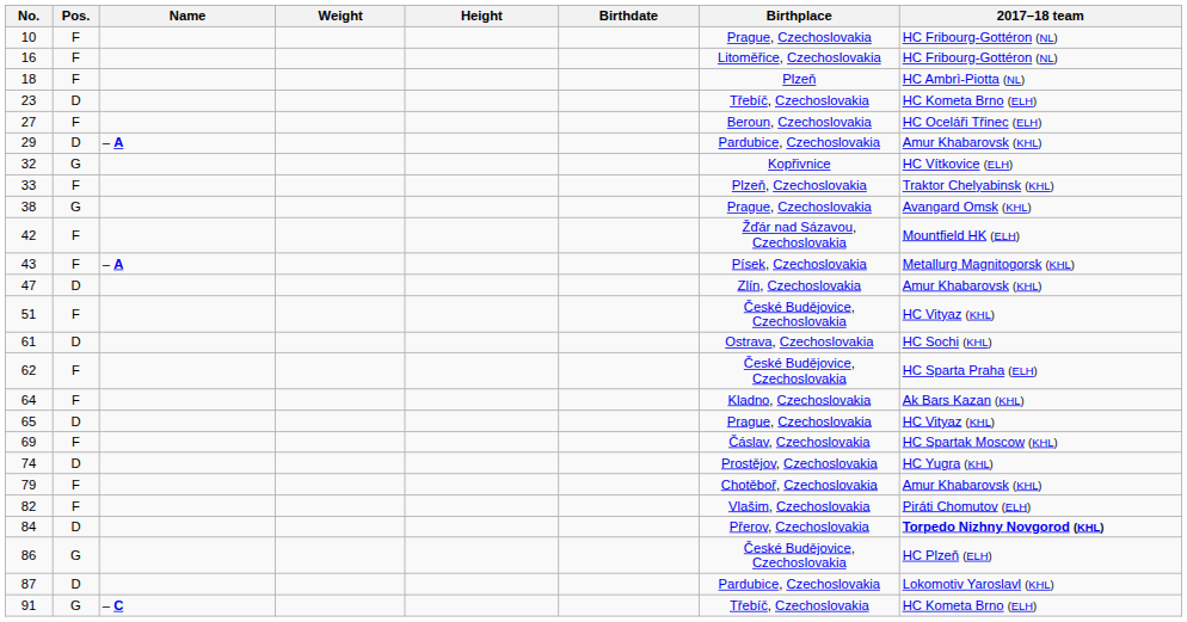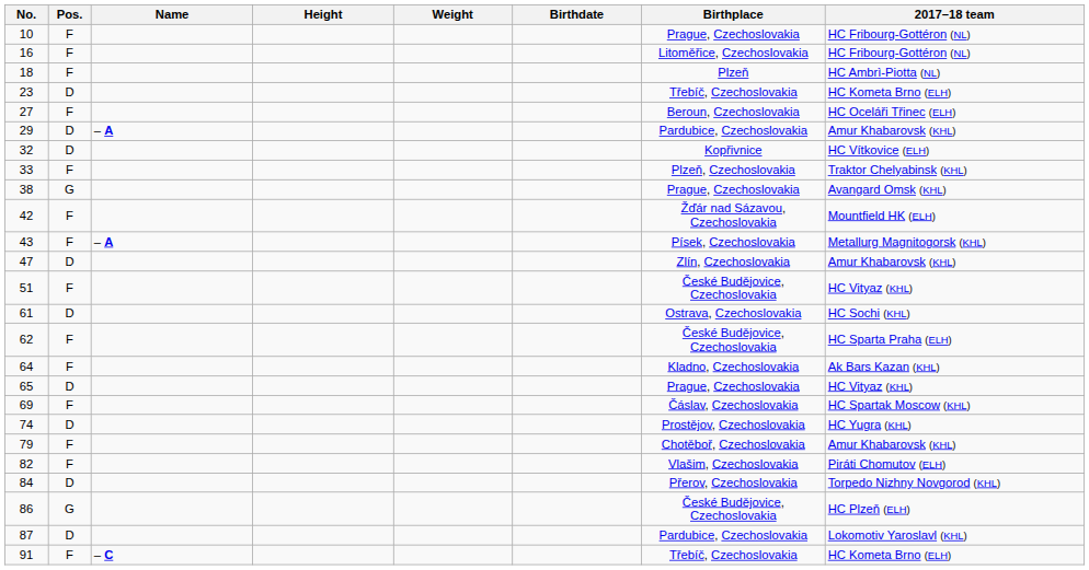 <table width="100%" class="wikitable sortable" style="font-size: 90%; text-align: center;">
 <tr>
 <th style="width:  4%;">No.</th>
 <th style="width:  4%;">Pos.</th>
 <th style="width: 15%;">Name</th>
+<th style="width: 13%;">Height</th>
 <th style="width: 11%;">Weight</th>
-<th style="width: 13%;">Height</th>
 <th style="width: 12%;">Birthdate</th>
 <th style="width: 17%;">Birthplace</th>
 <th style="width: 24%;">2017–18 team</th>
 </tr>
 <tr>
 <td>10</td>
 <td>F</td>
 <td style="text-align:left;"></td>
 <td></td>
 <td></td>
 <td style="text-align:right;"></td>
 <td><a href='#'>Prague</a>, <a href='#'>Czechoslovakia</a></td>
 <td style="text-align:left;"> <a href='#'>HC Fribourg-Gottéron</a> <small>(<a href='#'>NL</a>)</small></td>
 </tr>
 <tr>
 <td>16</td>
 <td>F</td>
 <td style="text-align:left;"></td>
 <td></td>
 <td></td>
 <td style="text-align:right;"></td>
 <td><a href='#'>Litoměřice</a>, <a href='#'>Czechoslovakia</a></td>
 <td style="text-align:left;"> <a href='#'>HC Fribourg-Gottéron</a> <small>(<a href='#'>NL</a>)</small></td>
 </tr>
 <tr>
 <td>18</td>
 <td>F</td>
 <td style="text-align:left;"></td>
 <td></td>
 <td></td>
 <td style="text-align:right;"></td>
 <td><a href='#'>Plzeň</a></td>
 <td style="text-align:left;"> <a href='#'>HC Ambrì-Piotta</a> <small>(<a href='#'>NL</a>)</small></td>
 </tr>
 <tr>
 <td>23</td>
 <td>D</td>
 <td style="text-align:left;"></td>
 <td></td>
 <td></td>
 <td style="text-align:right;"></td>
 <td><a href='#'>Třebíč</a>, <a href='#'>Czechoslovakia</a></td>
 <td style="text-align:left;"> <a href='#'>HC Kometa Brno</a> <small>(<a href='#'>ELH</a>)</small></td>
 </tr>
 <tr>
 <td>27</td>
 <td>F</td>
 <td style="text-align:left;"></td>
 <td></td>
 <td></td>
 <td style="text-align:right;"></td>
 <td><a href='#'>Beroun</a>, <a href='#'>Czechoslovakia</a></td>
 <td style="text-align:left;"> <a href='#'>HC Oceláři Třinec</a> <small>(<a href='#'>ELH</a>)</small></td>
 </tr>
 <tr>
 <td>29</td>
 <td>D</td>
 <td style="text-align:left;"> – <strong><a href='#'>A</a></strong></td>
 <td></td>
 <td></td>
 <td style="text-align:right;"></td>
 <td><a href='#'>Pardubice</a>, <a href='#'>Czechoslovakia</a></td>
 <td style="text-align:left;"> <a href='#'>Amur Khabarovsk</a> <small>(<a href='#'>KHL</a>)</small></td>
 </tr>
 <tr>
 <td>32</td>
-<td>G</td>
+<td>D</td>
 <td style="text-align:left;"></td>
 <td></td>
 <td></td>
 <td style="text-align:right;"></td>
 <td><a href='#'>Kopřivnice</a></td>
 <td style="text-align:left;"> <a href='#'>HC Vítkovice</a> <small>(<a href='#'>ELH</a>)</small></td>
 </tr>
 <tr>
 <td>33</td>
 <td>F</td>
 <td style="text-align:left;"></td>
 <td></td>
 <td></td>
 <td style="text-align:right;"></td>
 <td><a href='#'>Plzeň</a>, <a href='#'>Czechoslovakia</a></td>
 <td style="text-align:left;"> <a href='#'>Traktor Chelyabinsk</a> <small>(<a href='#'>KHL</a>)</small></td>
 </tr>
 <tr>
 <td>38</td>
 <td>G</td>
 <td style="text-align:left;"></td>
 <td></td>
 <td></td>
 <td style="text-align:right;"></td>
 <td><a href='#'>Prague</a>, <a href='#'>Czechoslovakia</a></td>
 <td style="text-align:left;"> <a href='#'>Avangard Omsk</a> <small>(<a href='#'>KHL</a>)</small></td>
 </tr>
 <tr>
 <td>42</td>
 <td>F</td>
 <td style="text-align:left;"></td>
 <td></td>
 <td></td>
 <td style="text-align:right;"></td>
 <td><a href='#'>Žďár nad Sázavou</a>, <a href='#'>Czechoslovakia</a></td>
 <td style="text-align:left;"> <a href='#'>Mountfield HK</a> <small>(<a href='#'>ELH</a>)</small></td>
 </tr>
 <tr>
 <td>43</td>
 <td>F</td>
 <td style="text-align:left;"> – <strong><a href='#'>A</a></strong></td>
 <td></td>
 <td></td>
 <td style="text-align:right;"></td>
 <td><a href='#'>Písek</a>, <a href='#'>Czechoslovakia</a></td>
 <td style="text-align:left;"> <a href='#'>Metallurg Magnitogorsk</a> <small>(<a href='#'>KHL</a>)</small></td>
 </tr>
 <tr>
 <td>47</td>
 <td>D</td>
 <td style="text-align:left;"></td>
 <td></td>
 <td></td>
 <td style="text-align:right;"></td>
 <td><a href='#'>Zlín</a>, <a href='#'>Czechoslovakia</a></td>
 <td style="text-align:left;"> <a href='#'>Amur Khabarovsk</a> <small>(<a href='#'>KHL</a>)</small></td>
 </tr>
 <tr>
 <td>51</td>
 <td>F</td>
 <td style="text-align:left;"></td>
 <td></td>
 <td></td>
 <td style="text-align:right;"></td>
 <td><a href='#'>České Budějovice</a>, <a href='#'>Czechoslovakia</a></td>
 <td style="text-align:left;"> <a href='#'>HC Vityaz</a> <small>(<a href='#'>KHL</a>)</small></td>
 </tr>
 <tr>
 <td>61</td>
 <td>D</td>
 <td style="text-align:left;"></td>
 <td></td>
 <td></td>
 <td style="text-align:right;"></td>
 <td><a href='#'>Ostrava</a>, <a href='#'>Czechoslovakia</a></td>
 <td style="text-align:left;"> <a href='#'>HC Sochi</a> <small>(<a href='#'>KHL</a>)</small></td>
 </tr>
 <tr>
 <td>62</td>
 <td>F</td>
 <td style="text-align:left;"></td>
 <td></td>
 <td></td>
 <td style="text-align:right;"></td>
 <td><a href='#'>České Budějovice</a>, <a href='#'>Czechoslovakia</a></td>
 <td style="text-align:left;"> <a href='#'>HC Sparta Praha</a> <small>(<a href='#'>ELH</a>)</small></td>
 </tr>
 <tr>
 <td>64</td>
 <td>F</td>
 <td style="text-align:left;"></td>
 <td></td>
 <td></td>
 <td style="text-align:right;"></td>
 <td><a href='#'>Kladno</a>, <a href='#'>Czechoslovakia</a></td>
 <td style="text-align:left;"> <a href='#'>Ak Bars Kazan</a> <small>(<a href='#'>KHL</a>)</small></td>
 </tr>
 <tr>
 <td>65</td>
 <td>D</td>
 <td style="text-align:left;"></td>
 <td></td>
 <td></td>
 <td style="text-align:right;"></td>
 <td><a href='#'>Prague</a>, <a href='#'>Czechoslovakia</a></td>
 <td style="text-align:left;"> <a href='#'>HC Vityaz</a> <small>(<a href='#'>KHL</a>)</small></td>
 </tr>
 <tr>
 <td>69</td>
 <td>F</td>
 <td style="text-align:left;"></td>
 <td></td>
 <td></td>
 <td style="text-align:right;"></td>
 <td><a href='#'>Čáslav</a>, <a href='#'>Czechoslovakia</a></td>
 <td style="text-align:left;"> <a href='#'>HC Spartak Moscow</a> <small>(<a href='#'>KHL</a>)</small></td>
 </tr>
 <tr>
 <td>74</td>
 <td>D</td>
 <td style="text-align:left;"></td>
 <td></td>
 <td></td>
 <td style="text-align:right;"></td>
 <td><a href='#'>Prostějov</a>, <a href='#'>Czechoslovakia</a></td>
 <td style="text-align:left;"> <a href='#'>HC Yugra</a> <small>(<a href='#'>KHL</a>)</small></td>
 </tr>
 <tr>
 <td>79</td>
 <td>F</td>
 <td style="text-align:left;"></td>
 <td></td>
 <td></td>
 <td style="text-align:right;"></td>
 <td><a href='#'>Chotěboř</a>, <a href='#'>Czechoslovakia</a></td>
 <td style="text-align:left;"> <a href='#'>Amur Khabarovsk</a> <small>(<a href='#'>KHL</a>)</small></td>
 </tr>
 <tr>
 <td>82</td>
 <td>F</td>
 <td style="text-align:left;"></td>
 <td></td>
 <td></td>
 <td style="text-align:right;"></td>
 <td><a href='#'>Vlašim</a>, <a href='#'>Czechoslovakia</a></td>
 <td style="text-align:left;"> <a href='#'>Piráti Chomutov</a> <small>(<a href='#'>ELH</a>)</small></td>
 </tr>
 <tr>
 <td>84</td>
 <td>D</td>
 <td style="text-align:left;"></td>
 <td></td>
 <td></td>
 <td style="text-align:right;"></td>
 <td><a href='#'>Přerov</a>, <a href='#'>Czechoslovakia</a></td>
-<td style="text-align:left;"><strong> <a href='#'>Torpedo Nizhny Novgorod</a> <small>(<a href='#'>KHL</a>)</small></strong></td>
+<td style="text-align:left;"> <a href='#'>Torpedo Nizhny Novgorod</a> <small>(<a href='#'>KHL</a>)</small></td>
 </tr>
 <tr>
 <td>86</td>
 <td>G</td>
 <td style="text-align:left;"></td>
 <td></td>
 <td></td>
 <td style="text-align:right;"></td>
 <td><a href='#'>České Budějovice</a>, <a href='#'>Czechoslovakia</a></td>
 <td style="text-align:left;"> <a href='#'>HC Plzeň</a> <small>(<a href='#'>ELH</a>)</small></td>
 </tr>
 <tr>
 <td>87</td>
 <td>D</td>
 <td style="text-align:left;"></td>
 <td></td>
 <td></td>
 <td style="text-align:right;"></td>
 <td><a href='#'>Pardubice</a>, <a href='#'>Czechoslovakia</a></td>
 <td style="text-align:left;"> <a href='#'>Lokomotiv Yaroslavl</a> <small>(<a href='#'>KHL</a>)</small></td>
 </tr>
 <tr>
 <td>91</td>
-<td>G</td>
+<td>F</td>
 <td style="text-align:left;"> – <strong><a href='#'>C</a></strong></td>
 <td></td>
 <td></td>
 <td style="text-align:right;"></td>
 <td><a href='#'>Třebíč</a>, <a href='#'>Czechoslovakia</a></td>
 <td style="text-align:left;"> <a href='#'>HC Kometa Brno</a> <small>(<a href='#'>ELH</a>)</small></td>
 </tr>
 </table>
